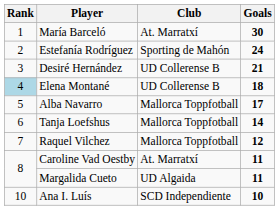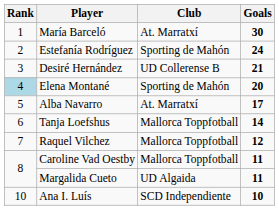 <table class="wikitable" style="text-align:center">
 <tr>
 <th>Rank</th>
 <th>Player</th>
 <th>Club</th>
 <th>Goals</th>
 </tr>
 <tr>
 <td>1</td>
 <td align="left">María Barceló</td>
 <td align="left">At. Marratxí</td>
 <td><strong>30</strong></td>
 </tr>
 <tr>
 <td>2</td>
 <td align="left">Estefanía Rodríguez</td>
 <td align="left">Sporting de Mahón</td>
 <td><strong>24</strong></td>
 </tr>
 <tr>
 <td>3</td>
 <td align="left">Desiré Hernández</td>
 <td align="left">UD Collerense B</td>
 <td><strong>21</strong></td>
 </tr>
 <tr>
 <td style="background: lightblue;">4</td>
 <td align="left">Elena Montané</td>
-<td align="left">UD Collerense B</td>
-<td><strong>18</strong></td>
+<td align="left">Sporting de Mahón</td>
+<td><strong>20</strong></td>
 </tr>
 <tr>
 <td>5</td>
 <td align="left">Alba Navarro</td>
-<td align="left">Mallorca Toppfotball</td>
+<td align="left">At. Marratxí</td>
 <td><strong>17</strong></td>
 </tr>
 <tr>
 <td>6</td>
 <td align="left">Tanja Loefshus</td>
 <td align="left">Mallorca Toppfotball</td>
 <td><strong>14</strong></td>
 </tr>
 <tr>
 <td>7</td>
 <td align="left">Raquel Vilchez</td>
 <td align="left">Mallorca Toppfotball</td>
 <td><strong>12</strong></td>
 </tr>
 <tr>
 <td rowspan=2>8</td>
 <td align="left">Caroline Vad Oestby</td>
-<td align="left">At. Marratxí</td>
+<td align="left">Mallorca Toppfotball</td>
 <td><strong>11</strong></td>
 </tr>
 <tr>
 <td align="left">Margalida Cueto</td>
 <td align="left">UD Algaida</td>
 <td><strong>11</strong></td>
 </tr>
 <tr>
 <td>10</td>
 <td align="left">Ana I. Luís</td>
 <td align="left">SCD Independiente</td>
 <td><strong>10</strong></td>
 </tr>
 </table>
